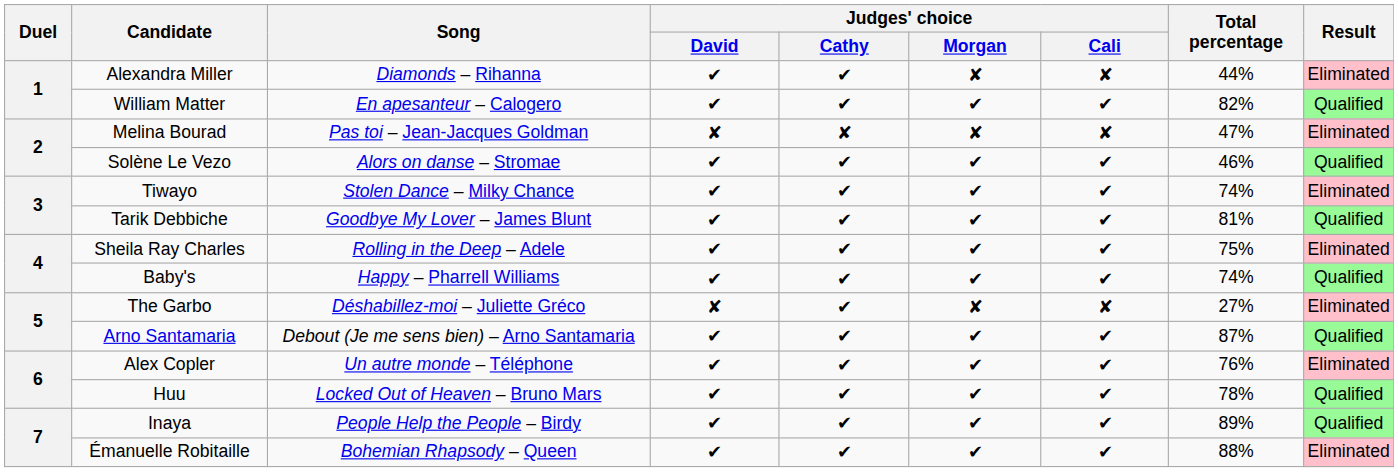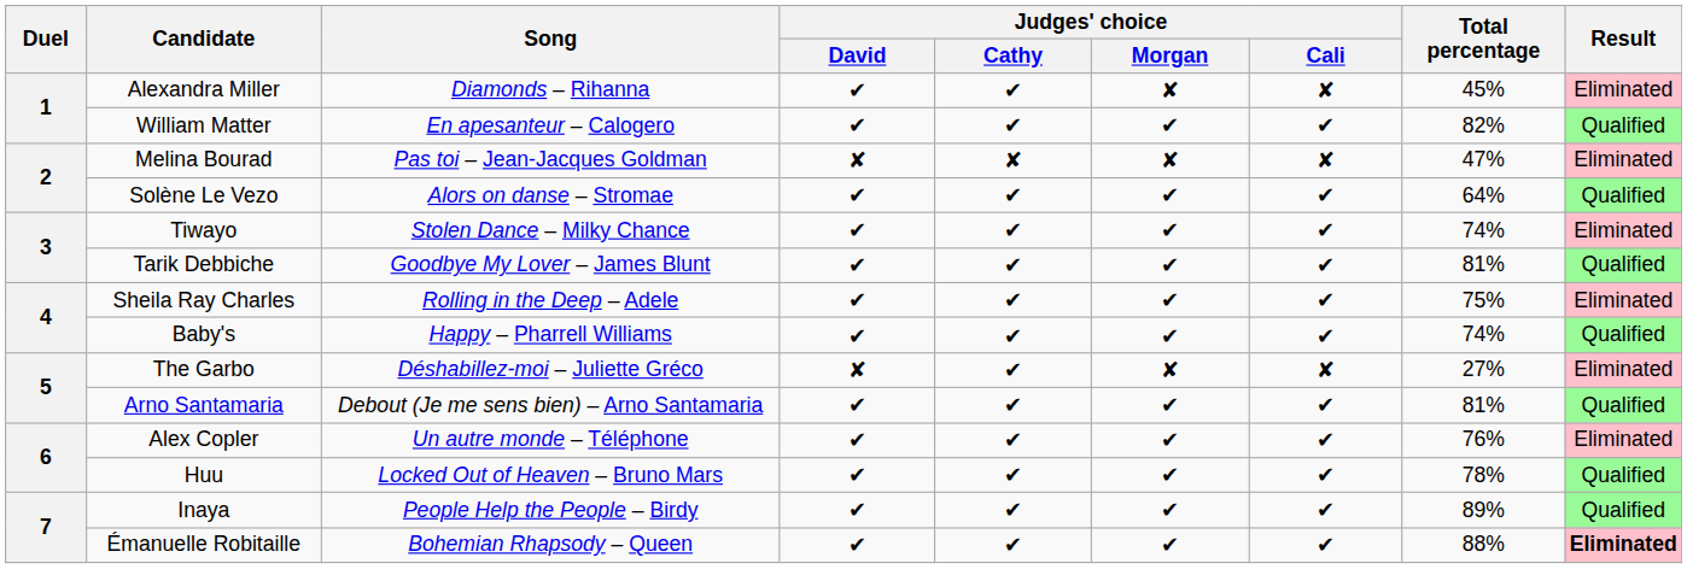 <table class="wikitable" style="text-align:center; width:100%;">
 <tr>
 <th scope="col" rowspan="2" style="width:05%;">Duel</th>
 <th scope="col" rowspan="2" style="width:15%;">Candidate</th>
 <th scope="col" rowspan="2" style="width:30%;">Song</th>
 <th scope="col" colspan="4" style="width:20%;">Judges' choice</th>
 <th scope="col" rowspan="2" style="width:15%;">Total <br>percentage</th>
 <th scope="col" rowspan="2" style="width:32%;">Result</th>
 </tr>
 <tr>
 <th width="10%"><a href='#'>David</a></th>
 <th width="10%"><a href='#'>Cathy</a></th>
 <th width="10%"><a href='#'>Morgan</a></th>
 <th width="10%"><a href='#'>Cali</a></th>
 </tr>
 <tr>
 <th rowspan=2>1</th>
 <td>Alexandra Miller</td>
 <td><em><a href='#'>Diamonds</a></em> – <a href='#'>Rihanna</a></td>
 <td>✔</td>
 <td>✔</td>
 <td>✘</td>
 <td>✘</td>
-<td>44%</td>
+<td>45%</td>
 <td style="background:pink">Eliminated</td>
 </tr>
 <tr>
 <td>William Matter</td>
 <td><em><a href='#'>En apesanteur</a></em> – <a href='#'>Calogero</a></td>
 <td>✔</td>
 <td>✔</td>
 <td>✔</td>
 <td>✔</td>
 <td>82%</td>
 <td style="background:palegreen">Qualified</td>
 </tr>
 <tr>
 <th rowspan=2>2</th>
 <td>Melina Bourad</td>
 <td><em><a href='#'>Pas toi</a></em> – <a href='#'>Jean-Jacques Goldman</a></td>
 <td>✘</td>
 <td>✘</td>
 <td>✘</td>
 <td>✘</td>
 <td>47%</td>
 <td style="background:pink">Eliminated</td>
 </tr>
 <tr>
 <td>Solène Le Vezo</td>
 <td><em><a href='#'>Alors on danse</a></em> – <a href='#'>Stromae</a></td>
 <td>✔</td>
 <td>✔</td>
 <td>✔</td>
 <td>✔</td>
-<td>46%</td>
+<td>64%</td>
 <td style="background:palegreen">Qualified</td>
 </tr>
 <tr>
 <th rowspan=2>3</th>
 <td>Tiwayo</td>
 <td><em><a href='#'>Stolen Dance</a></em> – <a href='#'>Milky Chance</a></td>
 <td>✔</td>
 <td>✔</td>
 <td>✔</td>
 <td>✔</td>
 <td>74%</td>
 <td style="background:pink">Eliminated</td>
 </tr>
 <tr>
 <td>Tarik Debbiche</td>
 <td><em><a href='#'>Goodbye My Lover</a></em> – <a href='#'>James Blunt</a></td>
 <td>✔</td>
 <td>✔</td>
 <td>✔</td>
 <td>✔</td>
 <td>81%</td>
 <td style="background:palegreen">Qualified</td>
 </tr>
 <tr>
 <th rowspan=2>4</th>
 <td>Sheila Ray Charles</td>
 <td><em><a href='#'>Rolling in the Deep</a></em> – <a href='#'>Adele</a></td>
 <td>✔</td>
 <td>✔</td>
 <td>✔</td>
 <td>✔</td>
 <td>75%</td>
 <td style="background:pink">Eliminated</td>
 </tr>
 <tr>
 <td>Baby's</td>
 <td><em><a href='#'>Happy</a></em> – <a href='#'>Pharrell Williams</a></td>
 <td>✔</td>
 <td>✔</td>
 <td>✔</td>
 <td>✔</td>
 <td>74%</td>
 <td style="background:palegreen">Qualified</td>
 </tr>
 <tr>
 <th rowspan=2>5</th>
 <td>The Garbo</td>
 <td><em><a href='#'>Déshabillez-moi</a></em> – <a href='#'>Juliette Gréco</a></td>
 <td>✘</td>
 <td>✔</td>
 <td>✘</td>
 <td>✘</td>
 <td>27%</td>
 <td style="background:pink">Eliminated</td>
 </tr>
 <tr>
 <td><a href='#'>Arno Santamaria</a></td>
 <td><em>Debout (Je me sens bien)</em> – <a href='#'>Arno Santamaria</a></td>
 <td>✔</td>
 <td>✔</td>
 <td>✔</td>
 <td>✔</td>
-<td>87%</td>
+<td>81%</td>
 <td style="background:palegreen">Qualified</td>
 </tr>
 <tr>
 <th rowspan=2>6</th>
 <td>Alex Copler</td>
 <td><em><a href='#'>Un autre monde</a></em> – <a href='#'>Téléphone</a></td>
 <td>✔</td>
 <td>✔</td>
 <td>✔</td>
 <td>✔</td>
 <td>76%</td>
 <td style="background:pink">Eliminated</td>
 </tr>
 <tr>
 <td>Huu</td>
 <td><em><a href='#'>Locked Out of Heaven</a></em> – <a href='#'>Bruno Mars</a></td>
 <td>✔</td>
 <td>✔</td>
 <td>✔</td>
 <td>✔</td>
 <td>78%</td>
 <td style="background:palegreen">Qualified</td>
 </tr>
 <tr>
 <th rowspan=2>7</th>
 <td>Inaya</td>
 <td><em><a href='#'>People Help the People</a></em> – <a href='#'>Birdy</a></td>
 <td>✔</td>
 <td>✔</td>
 <td>✔</td>
 <td>✔</td>
 <td>89%</td>
 <td style="background:palegreen">Qualified</td>
 </tr>
 <tr>
 <td>Émanuelle Robitaille</td>
 <td><em><a href='#'>Bohemian Rhapsody</a></em> – <a href='#'>Queen</a></td>
 <td>✔</td>
 <td>✔</td>
 <td>✔</td>
 <td>✔</td>
 <td>88%</td>
-<td style="background:pink">Eliminated</td>
+<td style="background:pink"><strong>Eliminated</strong></td>
 </tr>
 </table>
